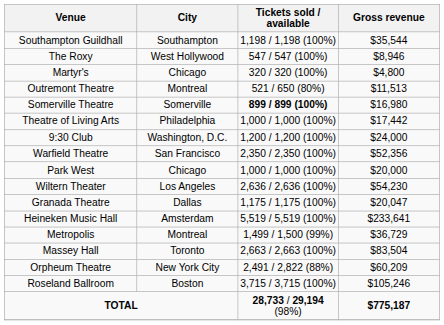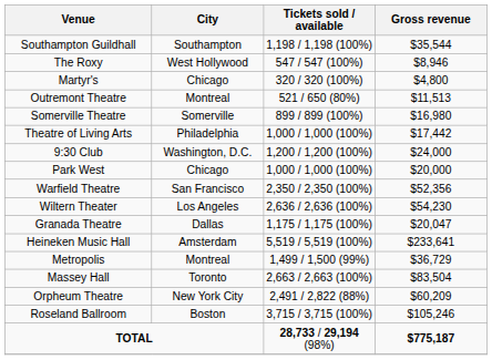 <table class="wikitable" style="text-align:center">
 <tr>
 <th style="width:200px;">Venue</th>
 <th style="width:150px;">City</th>
 <th style="width:150px;">Tickets sold / available</th>
 <th style="width:150px;">Gross revenue</th>
 </tr>
 <tr>
 <td>Southampton Guildhall</td>
 <td>Southampton</td>
 <td>1,198 / 1,198 (100%)</td>
 <td>$35,544</td>
 </tr>
 <tr>
 <td>The Roxy</td>
 <td>West Hollywood</td>
 <td>547 / 547 (100%)</td>
 <td>$8,946</td>
 </tr>
 <tr>
 <td>Martyr's</td>
 <td>Chicago</td>
 <td>320 / 320 (100%)</td>
 <td>$4,800</td>
 </tr>
 <tr>
 <td>Outremont Theatre</td>
 <td>Montreal</td>
 <td>521 / 650 (80%)</td>
 <td>$11,513</td>
 </tr>
 <tr>
 <td>Somerville Theatre</td>
 <td>Somerville</td>
-<td><strong>899 / 899 (100%)</strong></td>
+<td>899 / 899 (100%)</td>
 <td>$16,980</td>
 </tr>
 <tr>
 <td>Theatre of Living Arts</td>
 <td>Philadelphia</td>
 <td>1,000 / 1,000 (100%)</td>
 <td>$17,442</td>
 </tr>
 <tr>
 <td>9:30 Club</td>
 <td>Washington, D.C.</td>
 <td>1,200 / 1,200 (100%)</td>
 <td>$24,000</td>
 </tr>
 <tr>
+<td>Park West</td>
+<td>Chicago</td>
+<td>1,000 / 1,000 (100%)</td>
+<td>$20,000</td>
+</tr>
+<tr>
 <td>Warfield Theatre</td>
 <td>San Francisco</td>
 <td>2,350 / 2,350 (100%)</td>
 <td>$52,356</td>
-</tr>
-<tr>
-<td>Park West</td>
-<td>Chicago</td>
-<td>1,000 / 1,000 (100%)</td>
-<td>$20,000</td>
 </tr>
 <tr>
 <td>Wiltern Theater</td>
 <td>Los Angeles</td>
 <td>2,636 / 2,636 (100%)</td>
 <td>$54,230</td>
 </tr>
 <tr>
 <td>Granada Theatre</td>
 <td>Dallas</td>
 <td>1,175 / 1,175 (100%)</td>
 <td>$20,047</td>
 </tr>
 <tr>
 <td>Heineken Music Hall</td>
 <td>Amsterdam</td>
 <td>5,519 / 5,519 (100%)</td>
 <td>$233,641</td>
 </tr>
 <tr>
 <td>Metropolis</td>
 <td>Montreal</td>
 <td>1,499 / 1,500 (99%)</td>
 <td>$36,729</td>
 </tr>
 <tr>
 <td>Massey Hall</td>
 <td>Toronto</td>
 <td>2,663 / 2,663 (100%)</td>
 <td>$83,504</td>
 </tr>
 <tr>
 <td>Orpheum Theatre</td>
 <td>New York City</td>
 <td>2,491 / 2,822 (88%)</td>
 <td>$60,209</td>
 </tr>
 <tr>
 <td>Roseland Ballroom</td>
 <td>Boston</td>
 <td>3,715 / 3,715 (100%)</td>
 <td>$105,246</td>
 </tr>
 <tr>
 <td colspan=2><strong>TOTAL</strong></td>
 <td><strong>28,733</strong> / <strong>29,194</strong> (98%)</td>
 <td><strong>$775,187</strong></td>
 </tr>
 <tr>
 </tr>
 </table>
